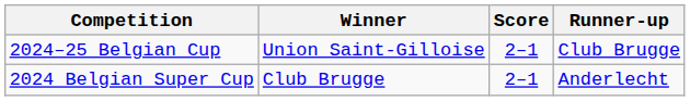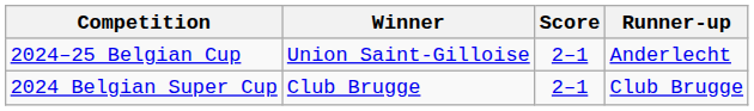 <table class="wikitable">
 <tr>
 <th>Competition</th>
 <th>Winner</th>
 <th>Score</th>
 <th>Runner-up</th>
 </tr>
 <tr>
 <td align=left><a href='#'>2024–25 Belgian Cup</a></td>
 <td><a href='#'>Union Saint-Gilloise</a></td>
 <td align=center><a href='#'>2–1</a></td>
-<td><a href='#'>Club Brugge</a></td>
+<td><a href='#'>Anderlecht</a></td>
 </tr>
 <tr>
 <td><a href='#'>2024 Belgian Super Cup</a></td>
 <td><a href='#'>Club Brugge</a></td>
 <td align=center><a href='#'>2–1</a></td>
-<td><a href='#'>Anderlecht</a></td>
+<td><a href='#'>Club Brugge</a></td>
 </tr>
 </table>
